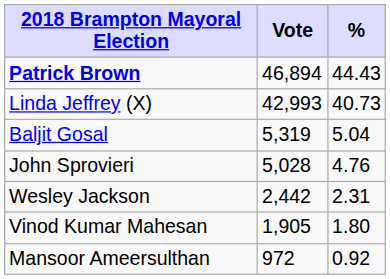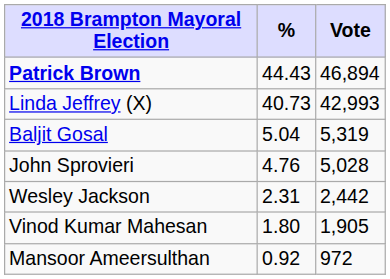 <table class="wikitable">
 <tr>
 <th style="background:#ddf; width:200px;"><a href='#'>2018 Brampton Mayoral Election</a></th>
+<th style="background:#ddf; width:30px;">%</th>
 <th style="background:#ddf; width:50px;">Vote</th>
-<th style="background:#ddf; width:30px;">%</th>
 </tr>
 <tr>
 <td><strong><a href='#'>Patrick Brown</a></strong></td>
+<td>44.43</td>
 <td>46,894</td>
-<td>44.43</td>
 </tr>
 <tr>
 <td><a href='#'>Linda Jeffrey</a> (X)</td>
+<td>40.73</td>
 <td>42,993</td>
-<td>40.73</td>
 </tr>
 <tr>
 <td><a href='#'>Baljit Gosal</a></td>
+<td>5.04</td>
 <td>5,319</td>
-<td>5.04</td>
 </tr>
 <tr>
 <td>John Sprovieri</td>
+<td>4.76</td>
 <td>5,028</td>
-<td>4.76</td>
 </tr>
 <tr>
 <td>Wesley Jackson</td>
+<td>2.31</td>
 <td>2,442</td>
-<td>2.31</td>
 </tr>
 <tr>
 <td>Vinod Kumar Mahesan</td>
+<td>1.80</td>
 <td>1,905</td>
-<td>1.80</td>
 </tr>
 <tr>
 <td>Mansoor Ameersulthan</td>
+<td>0.92</td>
 <td>972</td>
-<td>0.92</td>
 </tr>
 </table>
